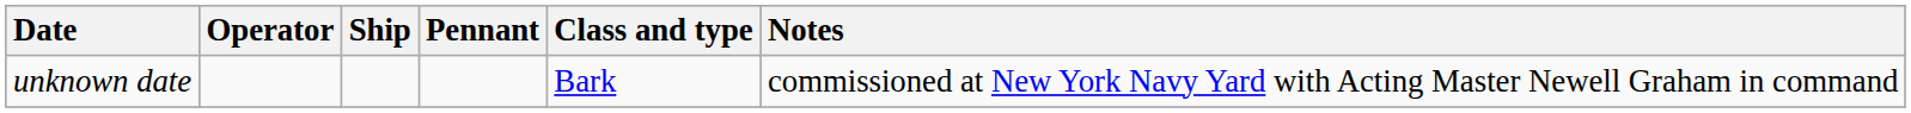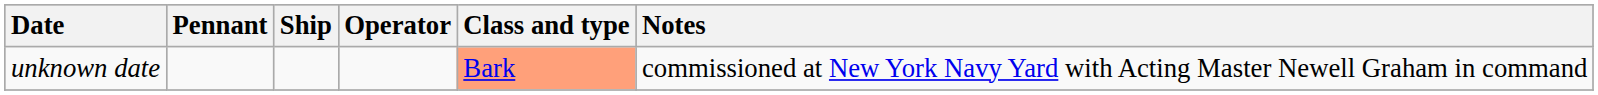 <table class="wikitable nowraplinks">
 <tr>
 <th style="text-align: left">Date</th>
+<th style="text-align: left">Pennant</th>
+<th style="text-align: left">Ship</th>
 <th style="text-align: left">Operator</th>
-<th style="text-align: left">Ship</th>
-<th style="text-align: left">Pennant</th>
 <th style="text-align: left">Class and type</th>
 <th style="text-align: left">Notes</th>
 </tr>
 <tr ---->
 <td><em>unknown date</em></td>
 <td></td>
 <td><strong></strong></td>
 <td></td>
-<td><a href='#'>Bark</a></td>
+<td style="background: lightsalmon;"><a href='#'>Bark</a></td>
 <td>commissioned at <a href='#'>New York Navy Yard</a> with Acting Master Newell Graham in command </td>
 </tr>
 </table>
